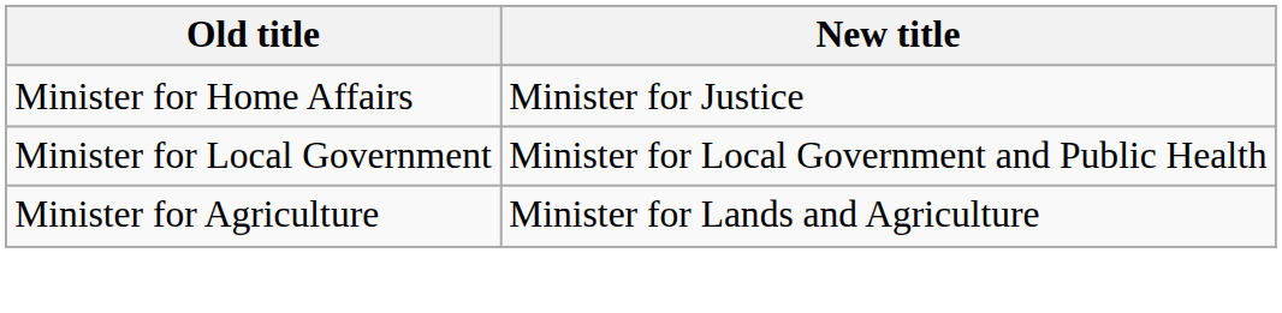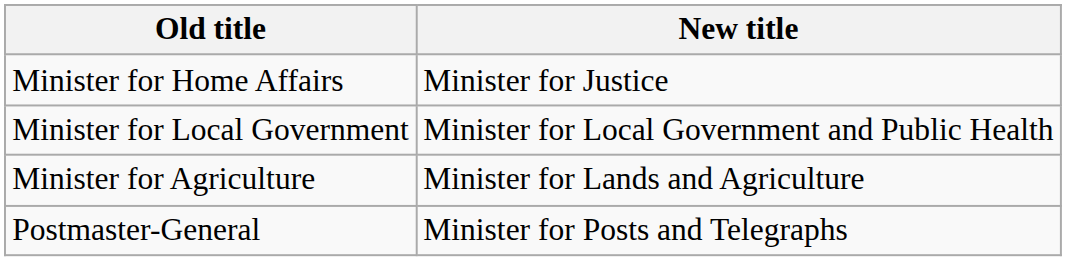 <table class="wikitable">
 <tr>
 <th>Old title</th>
 <th>New title</th>
 </tr>
 <tr>
 <td>Minister for Home Affairs</td>
 <td>Minister for Justice</td>
 </tr>
 <tr>
 <td>Minister for Local Government</td>
 <td>Minister for Local Government and Public Health</td>
 </tr>
 <tr>
 <td>Minister for Agriculture</td>
 <td>Minister for Lands and Agriculture</td>
 </tr>
+<tr>
+<td>Postmaster-General</td>
+<td>Minister for Posts and Telegraphs</td>
+</tr>
 </table>
